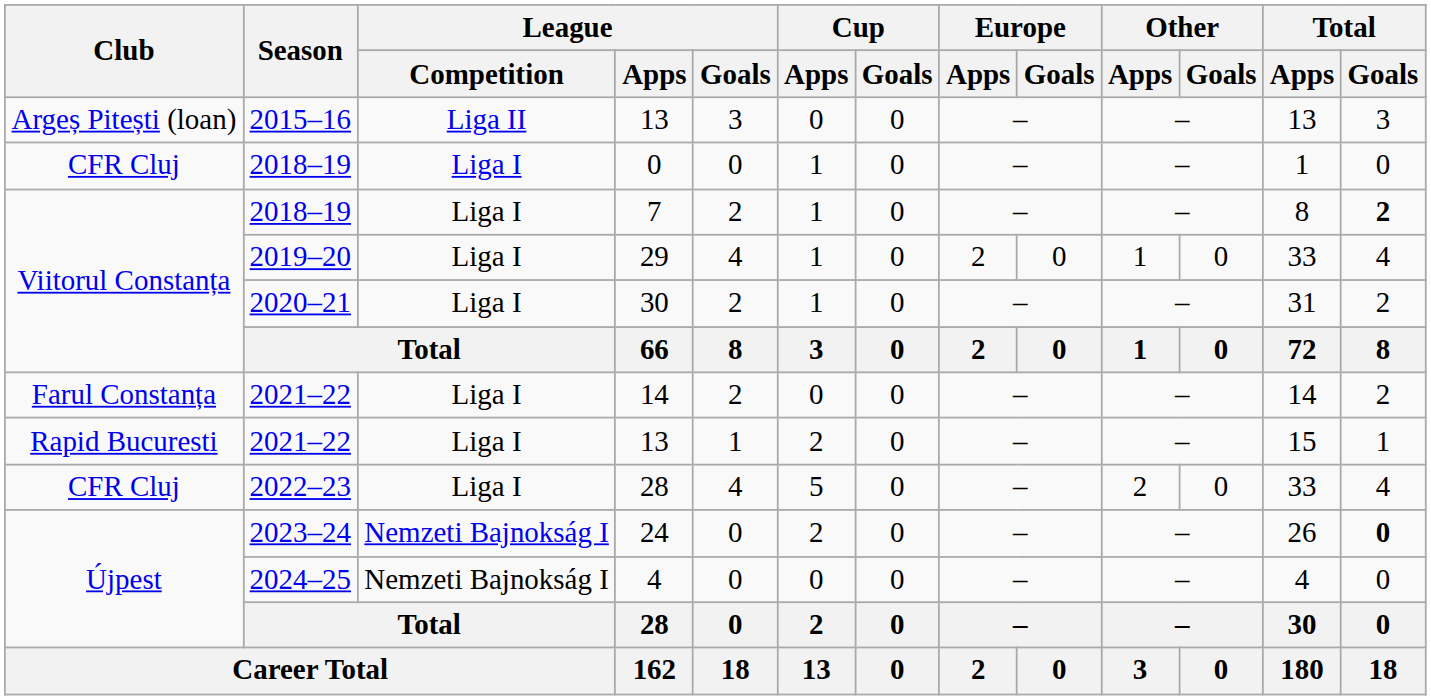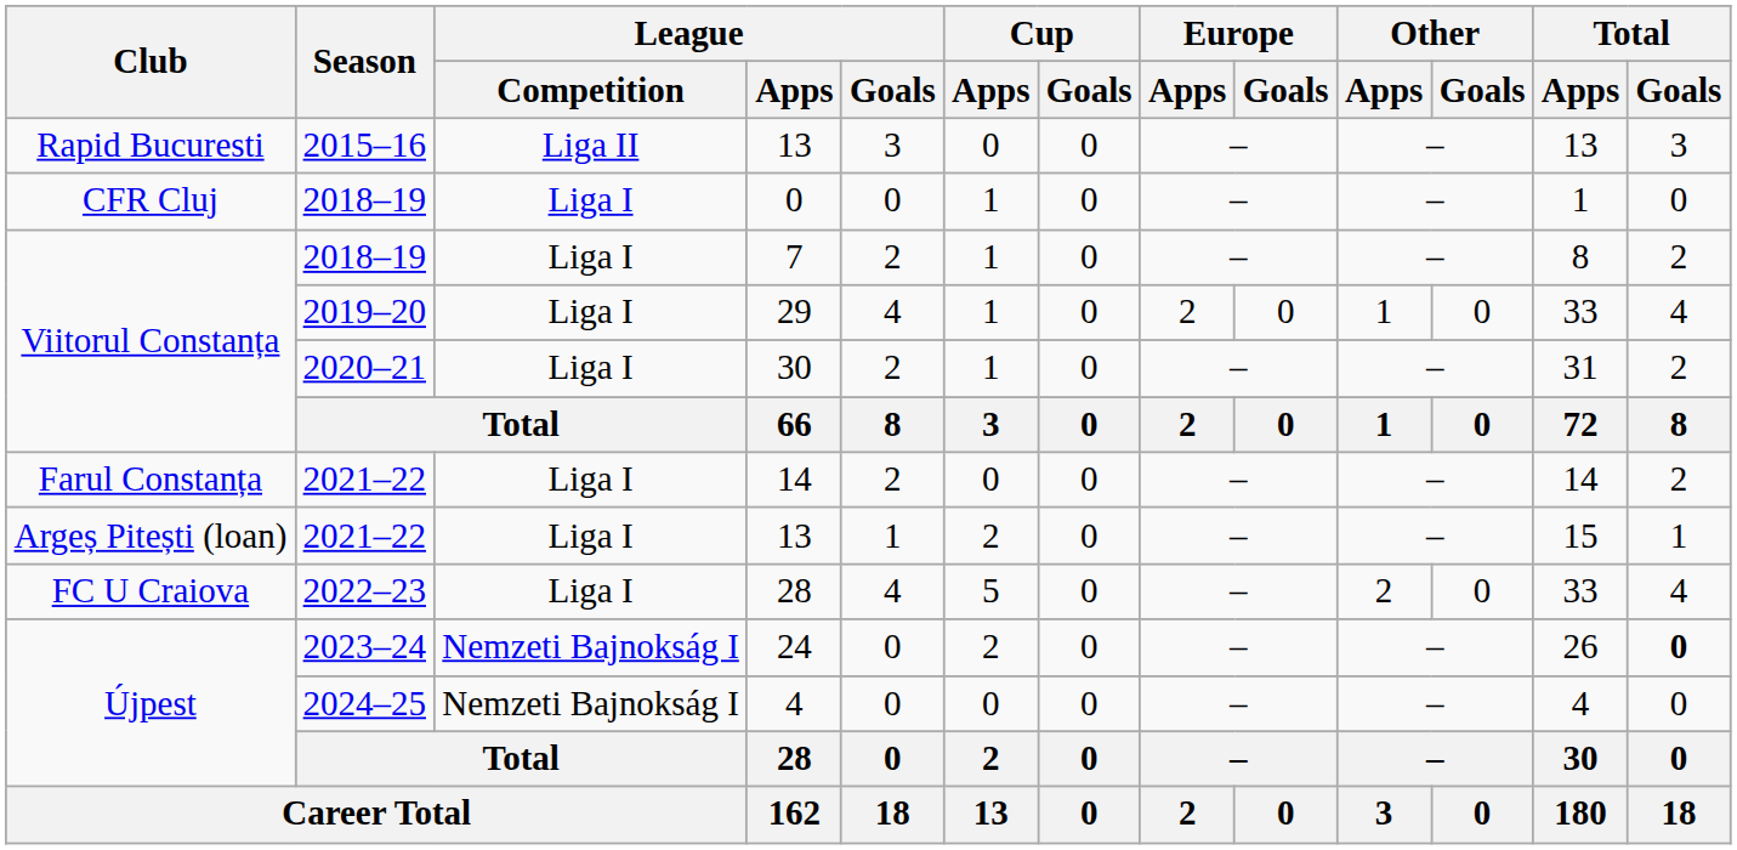 <table class="wikitable" style="font-size:100%; text-align: center;">
 <tr>
 <th rowspan="2">Club</th>
 <th rowspan="2">Season</th>
 <th colspan="3">League</th>
 <th colspan="2">Cup</th>
 <th colspan="2">Europe</th>
 <th colspan="2">Other</th>
 <th colspan="3">Total</th>
 </tr>
 <tr>
 <th>Competition</th>
 <th>Apps</th>
 <th>Goals</th>
 <th>Apps</th>
 <th>Goals</th>
 <th>Apps</th>
 <th>Goals</th>
 <th>Apps</th>
 <th>Goals</th>
 <th>Apps</th>
 <th>Goals</th>
 </tr>
 <tr>
-<td><a href='#'>Argeș Pitești</a> (loan)</td>
+<td><a href='#'>Rapid Bucuresti</a></td>
 <td><a href='#'>2015–16</a></td>
 <td><a href='#'>Liga II</a></td>
 <td>13</td>
 <td>3</td>
 <td>0</td>
 <td>0</td>
 <td colspan="2">–</td>
 <td colspan="2">–</td>
 <td>13</td>
 <td>3</td>
 </tr>
 <tr>
 <td><a href='#'>CFR Cluj</a></td>
 <td><a href='#'>2018–19</a></td>
 <td><a href='#'>Liga I</a></td>
 <td>0</td>
 <td>0</td>
 <td>1</td>
 <td>0</td>
 <td colspan="2">–</td>
 <td colspan="2">–</td>
 <td>1</td>
 <td>0</td>
 </tr>
 <tr>
 <td rowspan="4"><a href='#'>Viitorul Constanța</a></td>
 <td><a href='#'>2018–19</a></td>
 <td>Liga I</td>
 <td>7</td>
 <td>2</td>
 <td>1</td>
 <td>0</td>
 <td colspan="2">–</td>
 <td colspan="2">–</td>
 <td>8</td>
-<td><strong>2</strong></td>
+<td>2</td>
 </tr>
 <tr>
 <td><a href='#'>2019–20</a></td>
 <td>Liga I</td>
 <td>29</td>
 <td>4</td>
 <td>1</td>
 <td>0</td>
 <td>2</td>
 <td>0</td>
 <td>1</td>
 <td>0</td>
 <td>33</td>
 <td>4</td>
 </tr>
 <tr>
 <td><a href='#'>2020–21</a></td>
 <td>Liga I</td>
 <td>30</td>
 <td>2</td>
 <td>1</td>
 <td>0</td>
 <td colspan="2">–</td>
 <td colspan="2">–</td>
 <td>31</td>
 <td>2</td>
 </tr>
 <tr>
 <th colspan="2">Total</th>
 <th>66</th>
 <th>8</th>
 <th>3</th>
 <th>0</th>
 <th>2</th>
 <th>0</th>
 <th>1</th>
 <th>0</th>
 <th>72</th>
 <th>8</th>
 </tr>
 <tr>
 <td><a href='#'>Farul Constanța</a></td>
 <td><a href='#'>2021–22</a></td>
 <td>Liga I</td>
 <td>14</td>
 <td>2</td>
 <td>0</td>
 <td>0</td>
 <td colspan="2">–</td>
 <td colspan="2">–</td>
 <td>14</td>
 <td>2</td>
 </tr>
 <tr>
-<td><a href='#'>Rapid Bucuresti</a></td>
+<td><a href='#'>Argeș Pitești</a> (loan)</td>
 <td><a href='#'>2021–22</a></td>
 <td>Liga I</td>
 <td>13</td>
 <td>1</td>
 <td>2</td>
 <td>0</td>
 <td colspan="2">–</td>
 <td colspan="2">–</td>
 <td>15</td>
 <td>1</td>
 </tr>
 <tr>
-<td><a href='#'>CFR Cluj</a></td>
+<td><a href='#'>FC U Craiova</a></td>
 <td><a href='#'>2022–23</a></td>
 <td>Liga I</td>
 <td>28</td>
 <td>4</td>
 <td>5</td>
 <td>0</td>
 <td colspan="2">–</td>
 <td>2</td>
 <td>0</td>
 <td>33</td>
 <td>4</td>
 </tr>
 <tr>
 <td rowspan="3"><a href='#'>Újpest</a></td>
 <td><a href='#'>2023–24</a></td>
 <td><a href='#'>Nemzeti Bajnokság I</a></td>
 <td>24</td>
 <td>0</td>
 <td>2</td>
 <td>0</td>
 <td colspan="2">–</td>
 <td colspan="2">–</td>
 <td>26</td>
 <td><strong>0</strong></td>
 </tr>
 <tr>
 <td><a href='#'>2024–25</a></td>
 <td>Nemzeti Bajnokság I</td>
 <td>4</td>
 <td>0</td>
 <td>0</td>
 <td>0</td>
 <td colspan="2">–</td>
 <td colspan="2">–</td>
 <td>4</td>
 <td>0</td>
 </tr>
 <tr>
 <th colspan="2">Total</th>
 <th>28</th>
 <th>0</th>
 <th>2</th>
 <th>0</th>
 <th colspan="2">–</th>
 <th colspan="2">–</th>
 <th>30</th>
 <th>0</th>
 </tr>
 <tr>
 <th colspan="3">Career Total</th>
 <th>162</th>
 <th>18</th>
 <th>13</th>
 <th>0</th>
 <th>2</th>
 <th>0</th>
 <th>3</th>
 <th>0</th>
 <th>180</th>
 <th>18</th>
 </tr>
 </table>
